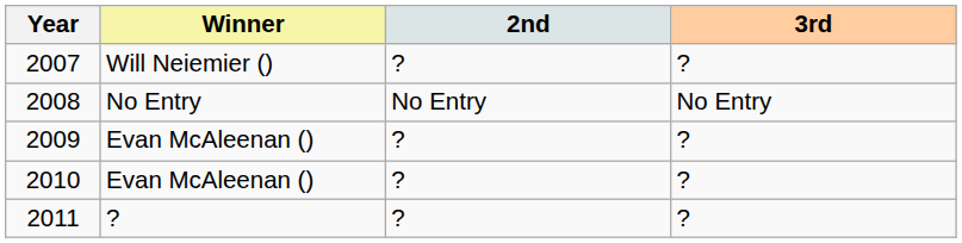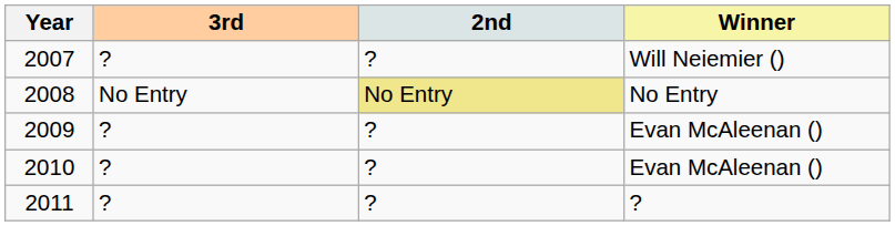 <table class="wikitable" width=100%>
 <tr>
 <th width=10%>Year</th>
+<th style="background-color: #FFCDA0;" width=30%>3rd</th>
+<th style="background-color: #DCE5E5;" width=30%>2nd</th>
 <th style="background-color: #F7F6A8;" width=30%>Winner</th>
-<th style="background-color: #DCE5E5;" width=30%>2nd</th>
-<th style="background-color: #FFCDA0;" width=30%>3rd</th>
 </tr>
 <tr>
 <td align=center>2007 </td>
-<td>Will Neiemier ()</td>
 <td>?</td>
 <td>?</td>
+<td>Will Neiemier ()</td>
 </tr>
 <tr>
 <td align=center>2008 </td>
 <td>No Entry</td>
-<td>No Entry</td>
+<td style="background: khaki;">No Entry</td>
 <td>No Entry</td>
 </tr>
 <tr>
 <td align=center>2009 </td>
-<td>Evan McAleenan ()</td>
 <td>?</td>
 <td>?</td>
+<td>Evan McAleenan ()</td>
 </tr>
 <tr>
 <td align=center>2010 </td>
-<td>Evan McAleenan ()</td>
 <td>?</td>
 <td>?</td>
+<td>Evan McAleenan ()</td>
 </tr>
 <tr>
 <td align=center>2011</td>
 <td>?</td>
 <td>?</td>
 <td>?</td>
 </tr>
 </table>
